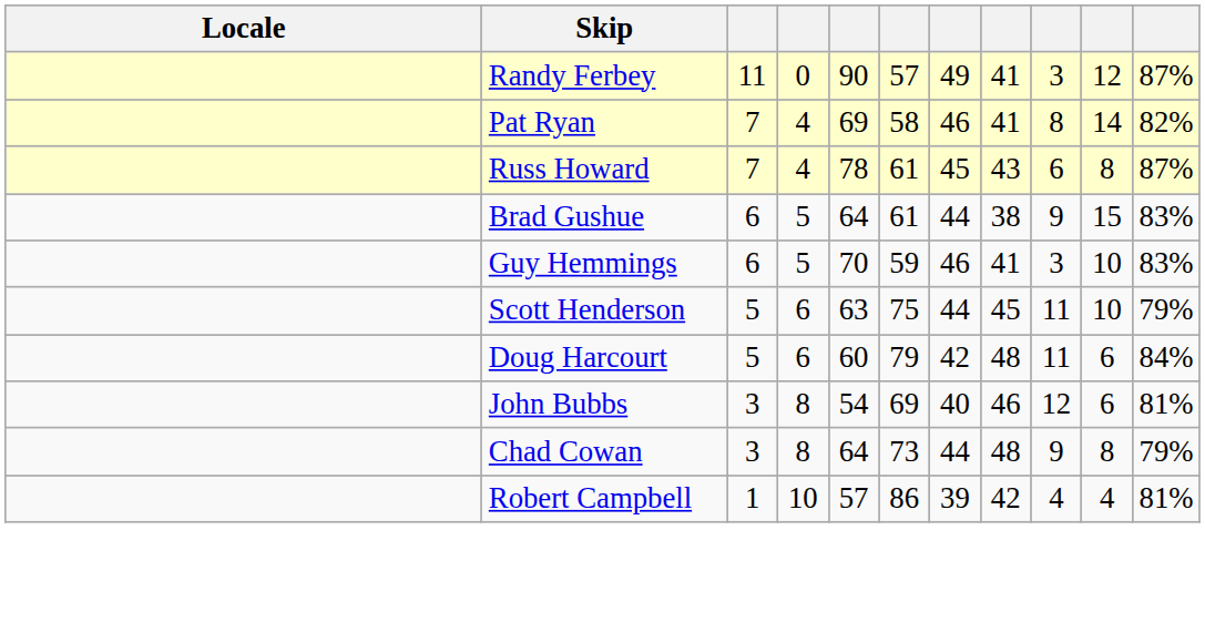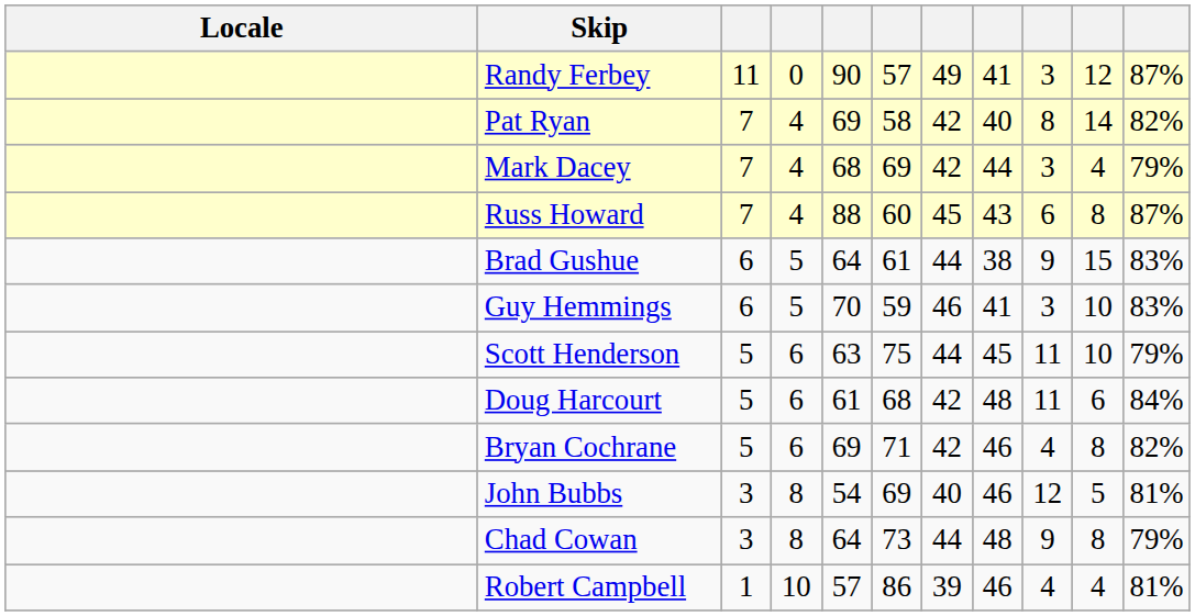 <table class="wikitable" style="text-align: center;">
 <tr>
 <th width=250>Locale</th>
 <th width=125>Skip</th>
 <th width=20></th>
 <th width=20></th>
 <th width=20></th>
 <th width=20></th>
 <th width=20></th>
 <th width=20></th>
 <th width=20></th>
 <th width=20></th>
 <th width=20></th>
 </tr>
 <tr bgcolor=#ffffcc>
 <td style="text-align: left;"></td>
 <td style="text-align: left;"><a href='#'>Randy Ferbey</a></td>
 <td>11</td>
 <td>0</td>
 <td>90</td>
 <td>57</td>
 <td>49</td>
 <td>41</td>
 <td>3</td>
 <td>12</td>
 <td>87%</td>
 </tr>
 <tr bgcolor=#ffffcc>
 <td style="text-align: left;"></td>
 <td style="text-align: left;"><a href='#'>Pat Ryan</a></td>
 <td>7</td>
 <td>4</td>
 <td>69</td>
 <td>58</td>
-<td>46</td>
-<td>41</td>
+<td>42</td>
+<td>40</td>
 <td>8</td>
 <td>14</td>
 <td>82%</td>
 </tr>
 <tr bgcolor=#ffffcc>
 <td style="text-align: left;"></td>
+<td style="text-align: left;"><a href='#'>Mark Dacey</a></td>
+<td>7</td>
+<td>4</td>
+<td>68</td>
+<td>69</td>
+<td>42</td>
+<td>44</td>
+<td>3</td>
+<td>4</td>
+<td>79%</td>
+</tr>
+<tr bgcolor=#ffffcc>
+<td style="text-align: left;"></td>
 <td style="text-align: left;"><a href='#'>Russ Howard</a></td>
 <td>7</td>
 <td>4</td>
-<td>78</td>
-<td>61</td>
+<td>88</td>
+<td>60</td>
 <td>45</td>
 <td>43</td>
 <td>6</td>
 <td>8</td>
 <td>87%</td>
 </tr>
 <tr>
 <td style="text-align: left;"></td>
 <td style="text-align: left;"><a href='#'>Brad Gushue</a></td>
 <td>6</td>
 <td>5</td>
 <td>64</td>
 <td>61</td>
 <td>44</td>
 <td>38</td>
 <td>9</td>
 <td>15</td>
 <td>83%</td>
 </tr>
 <tr>
 <td style="text-align: left;"></td>
 <td style="text-align: left;"><a href='#'>Guy Hemmings</a></td>
 <td>6</td>
 <td>5</td>
 <td>70</td>
 <td>59</td>
 <td>46</td>
 <td>41</td>
 <td>3</td>
 <td>10</td>
 <td>83%</td>
 </tr>
 <tr>
 <td style="text-align: left;"></td>
 <td style="text-align: left;"><a href='#'>Scott Henderson</a></td>
 <td>5</td>
 <td>6</td>
 <td>63</td>
 <td>75</td>
 <td>44</td>
 <td>45</td>
 <td>11</td>
 <td>10</td>
 <td>79%</td>
 </tr>
 <tr>
 <td style="text-align: left;"></td>
 <td style="text-align: left;"><a href='#'>Doug Harcourt</a></td>
 <td>5</td>
 <td>6</td>
-<td>60</td>
-<td>79</td>
+<td>61</td>
+<td>68</td>
 <td>42</td>
 <td>48</td>
 <td>11</td>
 <td>6</td>
 <td>84%</td>
+</tr>
+<tr>
+<td style="text-align: left;"></td>
+<td style="text-align: left;"><a href='#'>Bryan Cochrane</a></td>
+<td>5</td>
+<td>6</td>
+<td>69</td>
+<td>71</td>
+<td>42</td>
+<td>46</td>
+<td>4</td>
+<td>8</td>
+<td>82%</td>
 </tr>
 <tr>
 <td style="text-align: left;"></td>
 <td style="text-align: left;"><a href='#'>John Bubbs</a></td>
 <td>3</td>
 <td>8</td>
 <td>54</td>
 <td>69</td>
 <td>40</td>
 <td>46</td>
 <td>12</td>
-<td>6</td>
+<td>5</td>
 <td>81%</td>
 </tr>
 <tr>
 <td style="text-align: left;"></td>
 <td style="text-align: left;"><a href='#'>Chad Cowan</a></td>
 <td>3</td>
 <td>8</td>
 <td>64</td>
 <td>73</td>
 <td>44</td>
 <td>48</td>
 <td>9</td>
 <td>8</td>
 <td>79%</td>
 </tr>
 <tr>
 <td style="text-align: left;"></td>
 <td style="text-align: left;"><a href='#'>Robert Campbell</a></td>
 <td>1</td>
 <td>10</td>
 <td>57</td>
 <td>86</td>
 <td>39</td>
-<td>42</td>
+<td>46</td>
 <td>4</td>
 <td>4</td>
 <td>81%</td>
 </tr>
 </table>
